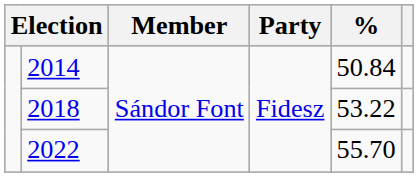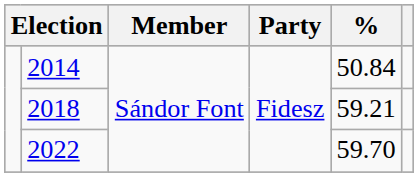 <table class=wikitable>
 <tr>
 <th colspan=2>Election</th>
 <th>Member</th>
 <th>Party</th>
 <th>%</th>
 <th></th>
 </tr>
 <tr>
 <td rowspan=3 bgcolor=></td>
 <td><a href='#'>2014</a></td>
 <td rowspan=3><a href='#'>Sándor Font</a></td>
 <td rowspan=3><a href='#'>Fidesz</a></td>
 <td align=right>50.84</td>
 <td align=center></td>
 </tr>
 <tr>
 <td><a href='#'>2018</a></td>
-<td align=right>53.22</td>
+<td align=right>59.21</td>
 <td align=center></td>
 </tr>
 <tr>
 <td><a href='#'>2022</a></td>
-<td align=right>55.70</td>
+<td align=right>59.70</td>
 <td align=center></td>
 </tr>
 </table>
